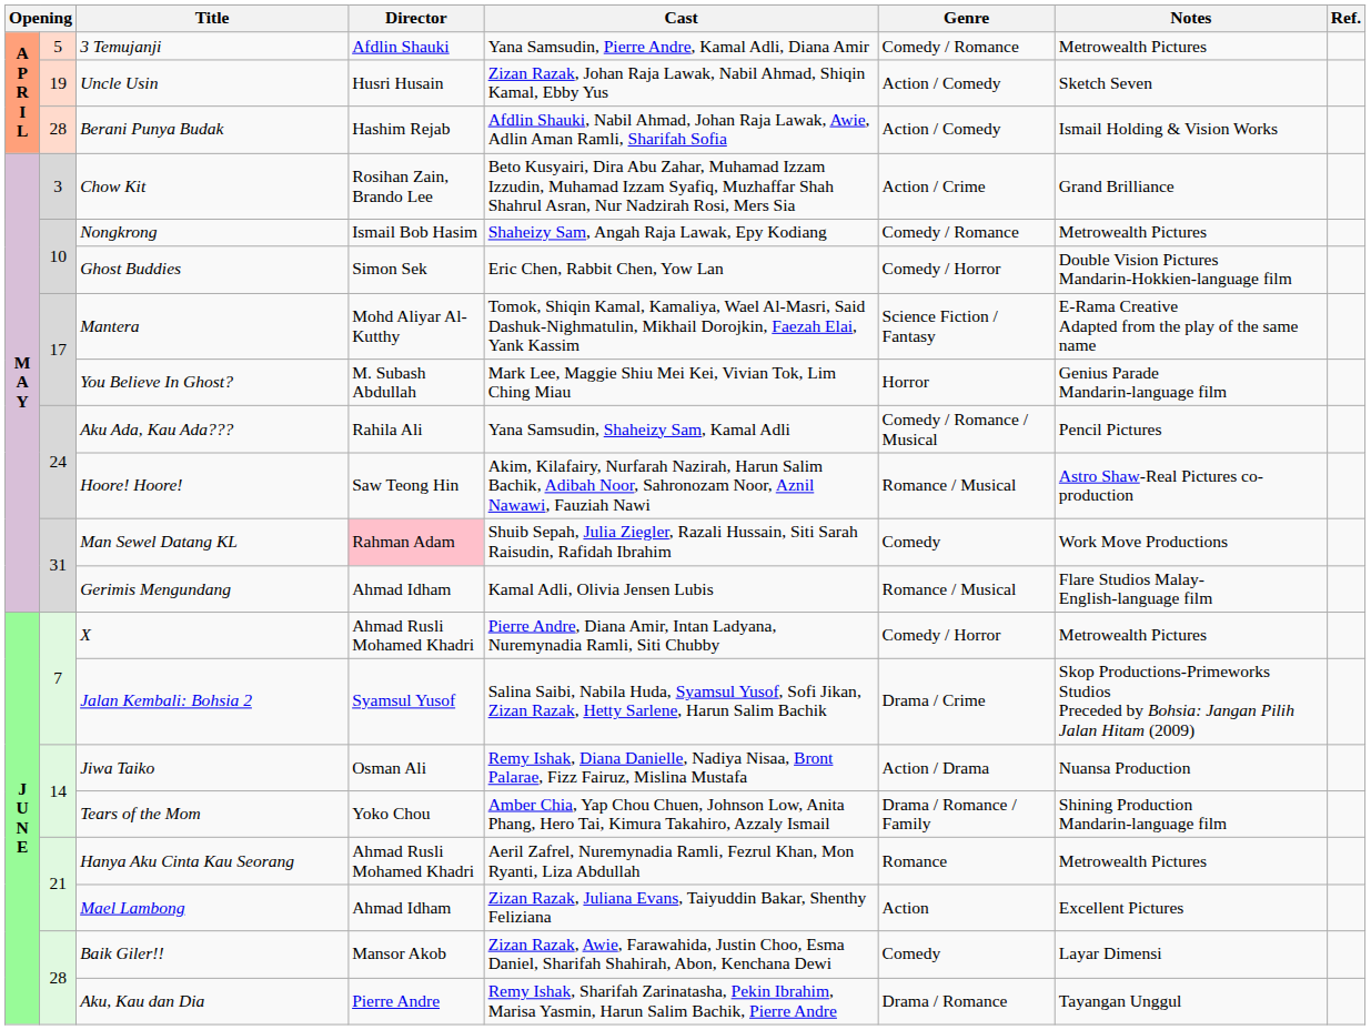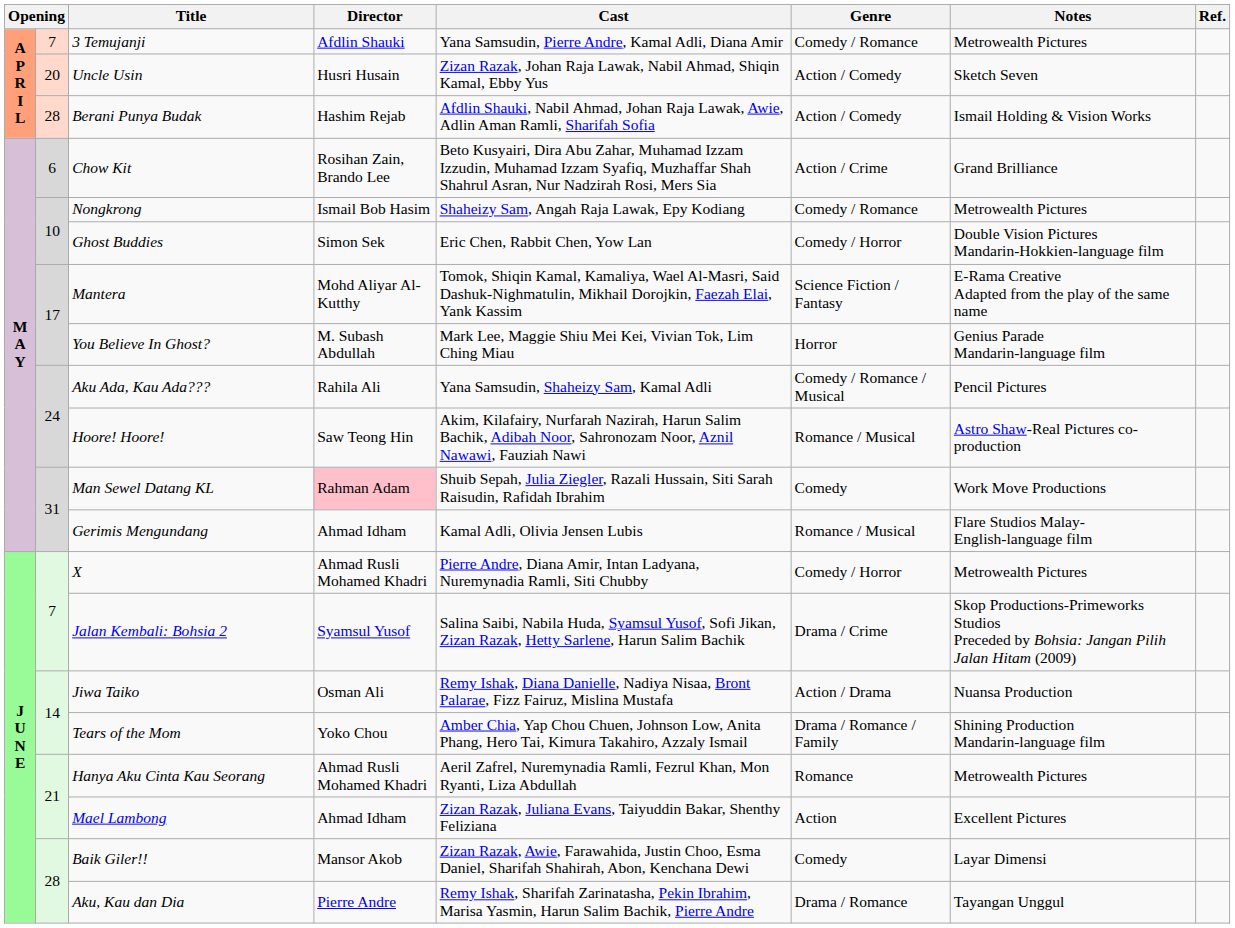 <table class="wikitable" width="100%">
 <tr>
 <th colspan="2">Opening</th>
 <th style="width:20%;">Title</th>
 <th style="width:10%;">Director</th>
 <th>Cast</th>
 <th style="width:13%">Genre</th>
 <th style="width:20%">Notes</th>
 <th>Ref.</th>
 </tr>
 <tr>
 <th rowspan=3 style="text-align:center; background:#ffa07a;">A<br>P<br>R<br>I<br>L</th>
-<td rowspan=1 style="text-align:center; background:#ffdacc;">5</td>
+<td rowspan=1 style="text-align:center; background:#ffdacc;">7</td>
 <td><em>3 Temujanji</em></td>
 <td><a href='#'>Afdlin Shauki</a></td>
 <td>Yana Samsudin, <a href='#'>Pierre Andre</a>, Kamal Adli, Diana Amir</td>
 <td>Comedy / Romance</td>
 <td>Metrowealth Pictures</td>
 <td></td>
 </tr>
 <tr>
-<td rowspan=1 style="text-align:center; background:#ffdacc;">19</td>
+<td rowspan=1 style="text-align:center; background:#ffdacc;">20</td>
 <td><em>Uncle Usin</em></td>
 <td>Husri Husain</td>
 <td><a href='#'>Zizan Razak</a>, Johan Raja Lawak, Nabil Ahmad, Shiqin Kamal, Ebby Yus</td>
 <td>Action / Comedy</td>
 <td>Sketch Seven</td>
 <td></td>
 </tr>
 <tr>
 <td rowspan=1 style="text-align:center; background:#ffdacc;">28</td>
 <td><em>Berani Punya Budak</em></td>
 <td>Hashim Rejab</td>
 <td><a href='#'>Afdlin Shauki</a>, Nabil Ahmad, Johan Raja Lawak, <a href='#'>Awie</a>, Adlin Aman Ramli, <a href='#'>Sharifah Sofia</a></td>
 <td>Action / Comedy</td>
 <td>Ismail Holding & Vision Works</td>
 <td></td>
 </tr>
 <tr>
 <th rowspan=9 style="text-align:center; background:thistle;">M<br>A<br>Y</th>
-<td rowspan=1 style="text-align:center; background:#d8d8d8;">3</td>
+<td rowspan=1 style="text-align:center; background:#d8d8d8;">6</td>
 <td><em>Chow Kit</em></td>
 <td>Rosihan Zain, Brando Lee</td>
 <td>Beto Kusyairi, Dira Abu Zahar, Muhamad Izzam Izzudin, Muhamad Izzam Syafiq, Muzhaffar Shah Shahrul Asran, Nur Nadzirah Rosi, Mers Sia</td>
 <td>Action / Crime</td>
 <td>Grand Brilliance</td>
 <td></td>
 </tr>
 <tr>
 <td rowspan=2 style="text-align:center; background:#d8d8d8;">10</td>
 <td><em>Nongkrong</em></td>
 <td>Ismail Bob Hasim</td>
 <td><a href='#'>Shaheizy Sam</a>, Angah Raja Lawak, Epy Kodiang</td>
 <td>Comedy / Romance</td>
 <td>Metrowealth Pictures</td>
 <td></td>
 </tr>
 <tr>
 <td><em>Ghost Buddies</em></td>
 <td>Simon Sek</td>
 <td>Eric Chen, Rabbit Chen, Yow Lan</td>
 <td>Comedy / Horror</td>
 <td>Double Vision Pictures<br>Mandarin-Hokkien-language film</td>
 <td></td>
 </tr>
 <tr>
 <td rowspan=2 style="text-align:center; background:#d8d8d8;">17</td>
 <td><em>Mantera</em></td>
 <td>Mohd Aliyar Al-Kutthy</td>
 <td>Tomok, Shiqin Kamal, Kamaliya, Wael Al-Masri, Said Dashuk-Nighmatulin, Mikhail Dorojkin, <a href='#'>Faezah Elai</a>, Yank Kassim</td>
 <td>Science Fiction / Fantasy</td>
 <td>E-Rama Creative<br>Adapted from the play of the same name</td>
 <td></td>
 </tr>
 <tr>
 <td><em>You Believe In Ghost?</em></td>
 <td>M. Subash Abdullah</td>
 <td>Mark Lee, Maggie Shiu Mei Kei, Vivian Tok, Lim Ching Miau</td>
 <td>Horror</td>
 <td>Genius Parade<br>Mandarin-language film</td>
 <td></td>
 </tr>
 <tr>
 <td rowspan=2 style="text-align:center; background:#d8d8d8;">24</td>
 <td><em>Aku Ada, Kau Ada???</em></td>
 <td>Rahila Ali</td>
 <td>Yana Samsudin, <a href='#'>Shaheizy Sam</a>, Kamal Adli</td>
 <td>Comedy / Romance / Musical</td>
 <td>Pencil Pictures</td>
 <td></td>
 </tr>
 <tr>
 <td><em>Hoore! Hoore!</em></td>
 <td>Saw Teong Hin</td>
 <td>Akim, Kilafairy, Nurfarah Nazirah, Harun Salim Bachik, <a href='#'>Adibah Noor</a>, Sahronozam Noor, <a href='#'>Aznil Nawawi</a>, Fauziah Nawi</td>
 <td>Romance / Musical</td>
 <td><a href='#'>Astro Shaw</a>-Real Pictures co-production</td>
 <td></td>
 </tr>
 <tr>
 <td rowspan=2 style="text-align:center; background:#d8d8d8;">31</td>
 <td><em>Man Sewel Datang KL</em></td>
 <td style="background: pink;">Rahman Adam</td>
 <td>Shuib Sepah, <a href='#'>Julia Ziegler</a>, Razali Hussain, Siti Sarah Raisudin, Rafidah Ibrahim</td>
 <td>Comedy</td>
 <td>Work Move Productions</td>
 <td></td>
 </tr>
 <tr>
 <td><em>Gerimis Mengundang</em></td>
 <td>Ahmad Idham</td>
 <td>Kamal Adli, Olivia Jensen Lubis</td>
 <td>Romance / Musical</td>
 <td>Flare Studios Malay-<br>English-language film</td>
 <td></td>
 </tr>
 <tr>
 <th rowspan=8 style="text-align:center; background:#98fb98;">J<br>U<br>N<br>E</th>
 <td rowspan=2 style="text-align:center; background:#e0f9e0;">7</td>
 <td><em>X</em></td>
 <td>Ahmad Rusli Mohamed Khadri</td>
 <td><a href='#'>Pierre Andre</a>, Diana Amir, Intan Ladyana, Nuremynadia Ramli, Siti Chubby</td>
 <td>Comedy / Horror</td>
 <td>Metrowealth Pictures</td>
 <td></td>
 </tr>
 <tr>
 <td><em><a href='#'>Jalan Kembali: Bohsia 2</a></em></td>
 <td><a href='#'>Syamsul Yusof</a></td>
 <td>Salina Saibi, Nabila Huda, <a href='#'>Syamsul Yusof</a>, Sofi Jikan, <a href='#'>Zizan Razak</a>, <a href='#'>Hetty Sarlene</a>, Harun Salim Bachik</td>
 <td>Drama / Crime</td>
 <td>Skop Productions-Primeworks Studios<br>Preceded by <em>Bohsia: Jangan Pilih Jalan Hitam</em> (2009)</td>
 <td></td>
 </tr>
 <tr>
 <td rowspan=2 style="text-align:center; background:#e0f9e0;">14</td>
 <td><em>Jiwa Taiko</em></td>
 <td>Osman Ali</td>
 <td><a href='#'>Remy Ishak</a>, <a href='#'>Diana Danielle</a>, Nadiya Nisaa, <a href='#'>Bront Palarae</a>, Fizz Fairuz, Mislina Mustafa</td>
 <td>Action / Drama</td>
 <td>Nuansa Production</td>
 <td></td>
 </tr>
 <tr>
 <td><em>Tears of the Mom</em></td>
 <td>Yoko Chou</td>
 <td><a href='#'>Amber Chia</a>, Yap Chou Chuen, Johnson Low, Anita Phang, Hero Tai, Kimura Takahiro, Azzaly Ismail</td>
 <td>Drama / Romance / Family</td>
 <td>Shining Production<br>Mandarin-language film</td>
 <td></td>
 </tr>
 <tr>
 <td rowspan=2 style="text-align:center; background:#e0f9e0;">21</td>
 <td><em>Hanya Aku Cinta Kau Seorang</em></td>
 <td>Ahmad Rusli Mohamed Khadri</td>
 <td>Aeril Zafrel, Nuremynadia Ramli, Fezrul Khan, Mon Ryanti, Liza Abdullah</td>
 <td>Romance</td>
 <td>Metrowealth Pictures</td>
 <td></td>
 </tr>
 <tr>
 <td><em><a href='#'>Mael Lambong</a></em></td>
 <td>Ahmad Idham</td>
 <td><a href='#'>Zizan Razak</a>, <a href='#'>Juliana Evans</a>, Taiyuddin Bakar, Shenthy Feliziana</td>
 <td>Action</td>
 <td>Excellent Pictures</td>
 <td></td>
 </tr>
 <tr>
 <td rowspan=2 style="text-align:center; background:#e0f9e0;">28</td>
 <td><em>Baik Giler!!</em></td>
 <td>Mansor Akob</td>
 <td><a href='#'>Zizan Razak</a>, <a href='#'>Awie</a>, Farawahida, Justin Choo, Esma Daniel, Sharifah Shahirah, Abon, Kenchana Dewi</td>
 <td>Comedy</td>
 <td>Layar Dimensi</td>
 <td></td>
 </tr>
 <tr>
 <td><em>Aku, Kau dan Dia</em></td>
 <td><a href='#'>Pierre Andre</a></td>
 <td><a href='#'>Remy Ishak</a>, Sharifah Zarinatasha, <a href='#'>Pekin Ibrahim</a>, Marisa Yasmin, Harun Salim Bachik, <a href='#'>Pierre Andre</a></td>
 <td>Drama / Romance</td>
 <td>Tayangan Unggul</td>
 <td></td>
 </tr>
 </table>
